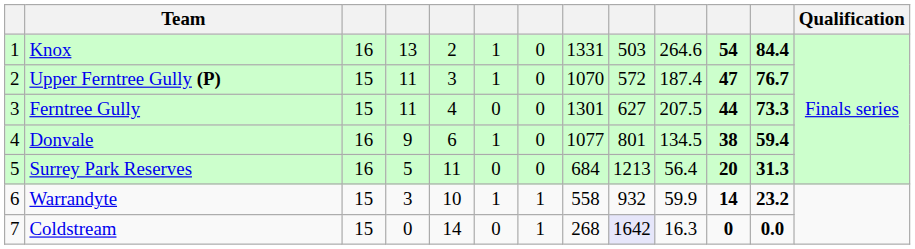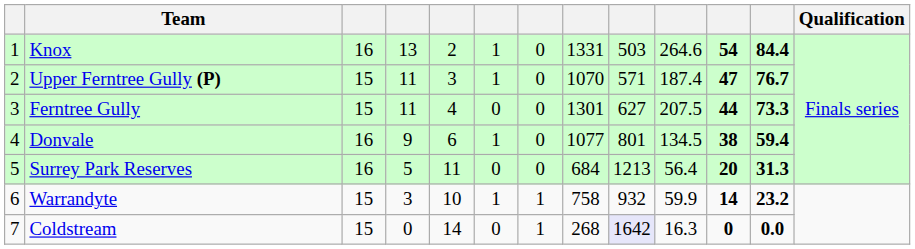 <table class="wikitable" style="text-align:center; margin-bottom:0">
 <tr>
 <th style="width:10px"></th>
 <th style="width:35%;">Team</th>
 <th style="width:30px;"></th>
 <th style="width:30px;"></th>
 <th style="width:30px;"></th>
 <th style="width:30px;"></th>
 <th style="width:30px;"></th>
 <th style="width:30px;"></th>
 <th style="width:30px;"></th>
 <th style="width:30px;"></th>
 <th style="width:30px;"></th>
 <th style="width:30px;"></th>
 <th>Qualification</th>
 </tr>
 <tr style="background:#ccffcc;">
 <td>1</td>
 <td style="text-align:left;"><a href='#'>Knox</a></td>
 <td>16</td>
 <td>13</td>
 <td>2</td>
 <td>1</td>
 <td>0</td>
 <td>1331</td>
 <td>503</td>
 <td>264.6</td>
 <td><strong>54</strong></td>
 <td><strong>84.4</strong></td>
 <td rowspan=5><a href='#'>Finals series</a></td>
 </tr>
 <tr style="background:#ccffcc;">
 <td>2</td>
 <td style="text-align:left;"><a href='#'>Upper Ferntree Gully</a> <strong>(P)</strong></td>
 <td>15</td>
 <td>11</td>
 <td>3</td>
 <td>1</td>
 <td>0</td>
 <td>1070</td>
-<td>572</td>
+<td>571</td>
 <td>187.4</td>
 <td><strong>47</strong></td>
 <td><strong>76.7</strong></td>
 </tr>
 <tr style="background:#ccffcc;">
 <td>3</td>
 <td style="text-align:left;"><a href='#'>Ferntree Gully</a></td>
 <td>15</td>
 <td>11</td>
 <td>4</td>
 <td>0</td>
 <td>0</td>
 <td>1301</td>
 <td>627</td>
 <td>207.5</td>
 <td><strong>44</strong></td>
 <td><strong>73.3</strong></td>
 </tr>
 <tr style="background:#ccffcc;">
 <td>4</td>
 <td style="text-align:left;"><a href='#'>Donvale</a></td>
 <td>16</td>
 <td>9</td>
 <td>6</td>
 <td>1</td>
 <td>0</td>
 <td>1077</td>
 <td>801</td>
 <td>134.5</td>
 <td><strong>38</strong></td>
 <td><strong>59.4</strong></td>
 </tr>
 <tr style="background:#ccffcc;">
 <td>5</td>
 <td style="text-align:left;"><a href='#'>Surrey Park Reserves</a></td>
 <td>16</td>
 <td>5</td>
 <td>11</td>
 <td>0</td>
 <td>0</td>
 <td>684</td>
 <td>1213</td>
 <td>56.4</td>
 <td><strong>20</strong></td>
 <td><strong>31.3</strong></td>
 </tr>
 <tr>
 <td>6</td>
 <td style="text-align:left;"><a href='#'>Warrandyte</a></td>
 <td>15</td>
 <td>3</td>
 <td>10</td>
 <td>1</td>
 <td>1</td>
-<td>558</td>
+<td>758</td>
 <td>932</td>
 <td>59.9</td>
 <td><strong>14</strong></td>
 <td><strong>23.2</strong></td>
 <td rowspan=2></td>
 </tr>
 <tr>
 <td>7</td>
 <td style="text-align:left;"><a href='#'>Coldstream</a></td>
 <td>15</td>
 <td>0</td>
 <td>14</td>
 <td>0</td>
 <td>1</td>
 <td>268</td>
 <td style="background: lavender;">1642</td>
 <td>16.3</td>
 <td><strong>0</strong></td>
 <td><strong>0.0</strong></td>
 </tr>
 </table>
